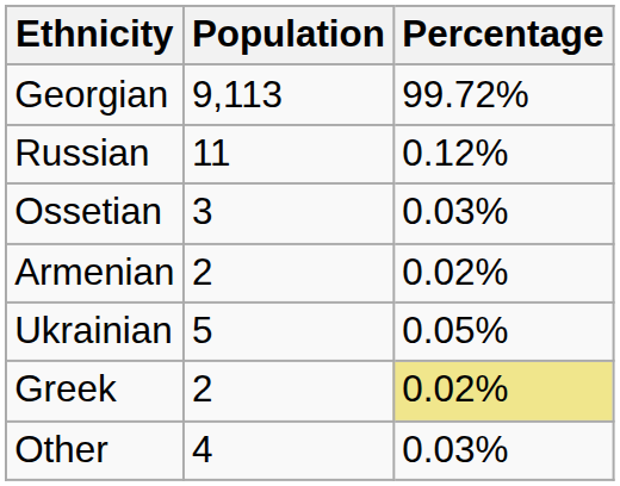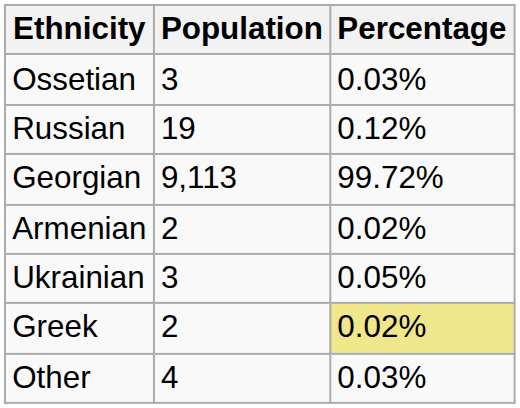 <table class="wikitable">
 <tr>
 <th>Ethnicity</th>
 <th>Population</th>
 <th>Percentage</th>
 </tr>
 <tr>
+<td>Ossetian</td>
+<td>3</td>
+<td>0.03%</td>
+</tr>
+<tr>
+<td>Russian</td>
+<td>19</td>
+<td>0.12%</td>
+</tr>
+<tr>
 <td>Georgian</td>
 <td>9,113</td>
 <td>99.72%</td>
-</tr>
-<tr>
-<td>Russian</td>
-<td>11</td>
-<td>0.12%</td>
-</tr>
-<tr>
-<td>Ossetian</td>
-<td>3</td>
-<td>0.03%</td>
 </tr>
 <tr>
 <td>Armenian</td>
 <td>2</td>
 <td>0.02%</td>
 </tr>
 <tr>
 <td>Ukrainian</td>
-<td>5</td>
+<td>3</td>
 <td>0.05%</td>
 </tr>
 <tr>
 <td>Greek</td>
 <td>2</td>
 <td style="background: khaki;">0.02%</td>
 </tr>
 <tr>
 <td>Other</td>
 <td>4</td>
 <td>0.03%</td>
 </tr>
 </table>
